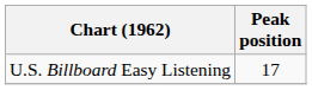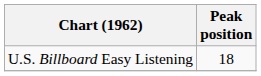 <table class="wikitable sortable">
 <tr>
 <th align="left">Chart (1962)</th>
 <th style="text-align:center;">Peak<br>position</th>
 </tr>
 <tr>
 <td align="left">U.S. <em>Billboard</em> Easy Listening</td>
-<td style="text-align:center;">17</td>
+<td style="text-align:center;">18</td>
 </tr>
 <tr>
 </tr>
 </table>
